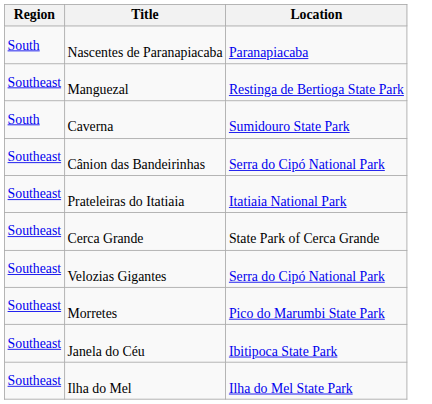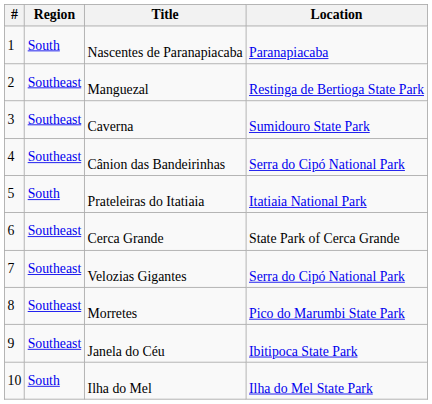 <table class="wikitable">
 <tr style="background:#EFEFEF">
+<th>#</th>
 <th>Region</th>
 <th>Title</th>
 <th>Location</th>
 </tr>
 <tr>
+<td>1</td>
 <td><a href='#'>South</a></td>
 <td><br>Nascentes de Paranapiacaba</td>
 <td><br><a href='#'>Paranapiacaba</a></td>
 </tr>
 <tr>
+<td>2</td>
 <td><a href='#'>Southeast</a></td>
 <td><br>Manguezal</td>
 <td><br><a href='#'>Restinga de Bertioga State Park</a></td>
 </tr>
 <tr>
-<td><a href='#'>South</a></td>
+<td>3</td>
+<td><a href='#'>Southeast</a></td>
 <td><br>Caverna</td>
 <td><br><a href='#'>Sumidouro State Park</a></td>
 </tr>
 <tr>
+<td>4</td>
 <td><a href='#'>Southeast</a></td>
 <td><br>Cânion das Bandeirinhas</td>
 <td><br><a href='#'>Serra do Cipó National Park</a></td>
 </tr>
 <tr>
-<td><a href='#'>Southeast</a></td>
+<td>5</td>
+<td><a href='#'>South</a></td>
 <td><br>Prateleiras do Itatiaia</td>
 <td><br><a href='#'>Itatiaia National Park</a></td>
 </tr>
 <tr>
+<td>6</td>
 <td><a href='#'>Southeast</a></td>
 <td><br>Cerca Grande</td>
 <td><br>State Park of Cerca Grande</td>
 </tr>
 <tr>
+<td>7</td>
 <td><a href='#'>Southeast</a></td>
 <td><br>Velozias Gigantes</td>
 <td><br><a href='#'>Serra do Cipó National Park</a></td>
 </tr>
 <tr>
+<td>8</td>
 <td><a href='#'>Southeast</a></td>
 <td><br>Morretes</td>
 <td><br><a href='#'>Pico do Marumbi State Park</a></td>
 </tr>
 <tr>
+<td>9</td>
 <td><a href='#'>Southeast</a></td>
 <td><br>Janela do Céu</td>
 <td><br><a href='#'>Ibitipoca State Park</a></td>
 </tr>
 <tr>
-<td><a href='#'>Southeast</a></td>
+<td>10</td>
+<td><a href='#'>South</a></td>
 <td><br>Ilha do Mel</td>
 <td><br><a href='#'>Ilha do Mel State Park</a></td>
 </tr>
 </table>
